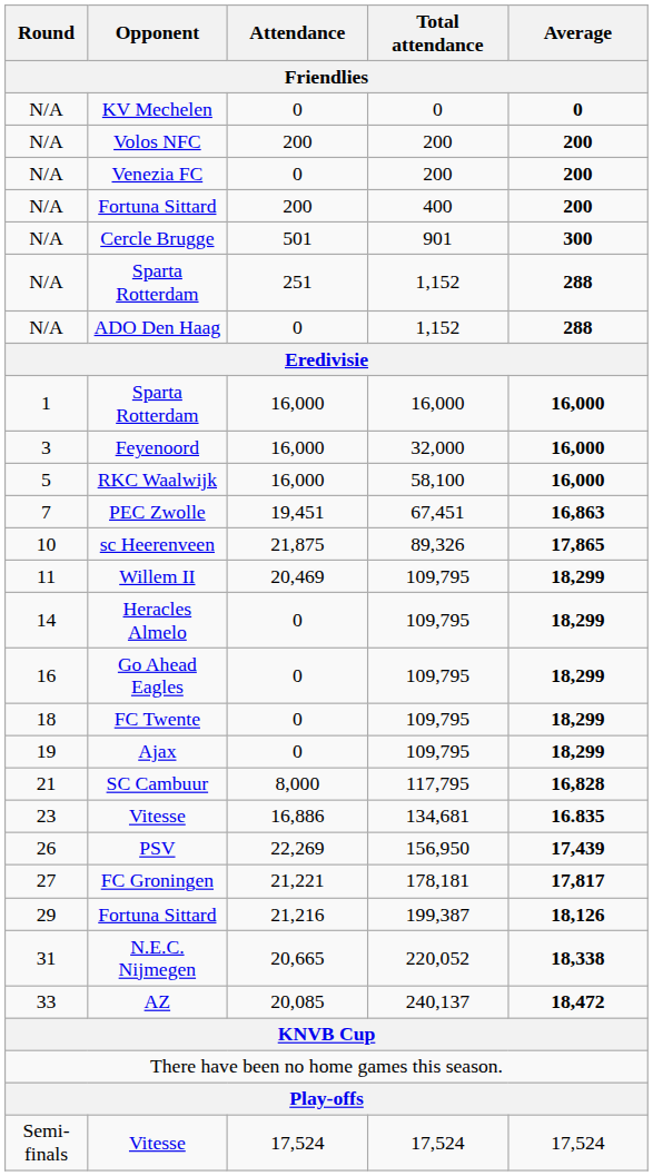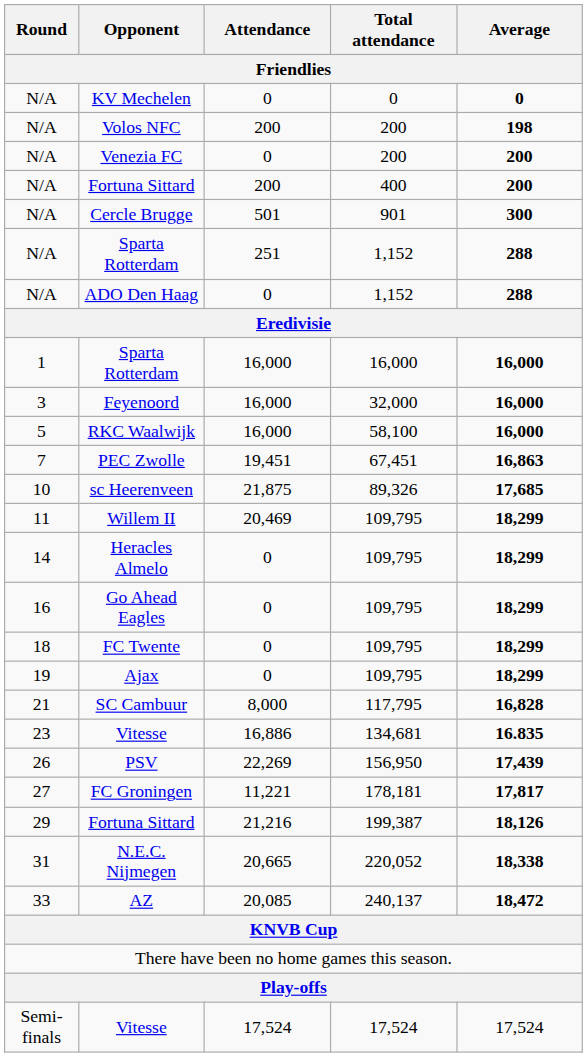 <table class="wikitable" style="text-align: center; font-size: 95%; width: 80%;">
 <tr>
 <th style="width: 10px;">Round</th>
 <th style="width: 80px;">Opponent</th>
 <th style="width: 80px;">Attendance</th>
 <th style="width: 80px;">Total attendance</th>
 <th style="width: 80px;">Average</th>
 </tr>
 <tr>
 <th colspan="5" align="center">Friendlies</th>
 </tr>
 <tr>
 <td align="center">N/A</td>
 <td align="center"> <a href='#'>KV Mechelen</a></td>
 <td align="center">0</td>
 <td align="center">0</td>
 <td align="center"><strong>0</strong></td>
 </tr>
 <tr>
 <td align="center">N/A</td>
 <td align="center"> <a href='#'>Volos NFC</a></td>
 <td align="center">200</td>
 <td align="center">200</td>
-<td align="center"><strong>200</strong></td>
+<td align="center"><strong>198</strong></td>
 </tr>
 <tr>
 <td align="center">N/A</td>
 <td align="center"> <a href='#'>Venezia FC</a></td>
 <td align="center">0</td>
 <td align="center">200</td>
 <td align="center"><strong>200</strong></td>
 </tr>
 <tr>
 <td align="center">N/A</td>
 <td align="center"> <a href='#'>Fortuna Sittard</a></td>
 <td align="center">200</td>
 <td align="center">400</td>
 <td align="center"><strong>200</strong></td>
 </tr>
 <tr>
 <td align="center">N/A</td>
 <td align="center"> <a href='#'>Cercle Brugge</a></td>
 <td align="center">501</td>
 <td align="center">901</td>
 <td align="center"><strong>300</strong></td>
 </tr>
 <tr>
 <td align="center">N/A</td>
 <td align="center"> <a href='#'>Sparta Rotterdam</a></td>
 <td align="center">251</td>
 <td align="center">1,152</td>
 <td align="center"><strong>288</strong></td>
 </tr>
 <tr>
 <td align="center">N/A</td>
 <td align="center"> <a href='#'>ADO Den Haag</a></td>
 <td align="center">0</td>
 <td align="center">1,152</td>
 <td align="center"><strong>288</strong></td>
 </tr>
 <tr>
 <th colspan="5" align="center"><a href='#'><strong>Eredivisie</strong></a></th>
 </tr>
 <tr>
 <td align="center">1</td>
 <td align="center"><a href='#'>Sparta Rotterdam</a></td>
 <td align="center">16,000</td>
 <td align="center">16,000</td>
 <td align="center"><strong>16,000</strong></td>
 </tr>
 <tr>
 <td align="center">3</td>
 <td align="center"><a href='#'>Feyenoord</a></td>
 <td align="center">16,000</td>
 <td align="center">32,000</td>
 <td align="center"><strong>16,000</strong></td>
 </tr>
 <tr>
 <td align="center">5</td>
 <td align="center"><a href='#'>RKC Waalwijk</a></td>
 <td align="center">16,000</td>
 <td align="center">58,100</td>
 <td align="center"><strong>16,000</strong></td>
 </tr>
 <tr>
 <td align="center">7</td>
 <td align="center"><a href='#'>PEC Zwolle</a></td>
 <td align="center">19,451</td>
 <td align="center">67,451</td>
 <td align="center"><strong>16,863</strong></td>
 </tr>
 <tr>
 <td align="center">10</td>
 <td align="center"><a href='#'>sc Heerenveen</a></td>
 <td align="center">21,875</td>
 <td align="center">89,326</td>
-<td align="center"><strong>17,865</strong></td>
+<td align="center"><strong>17,685</strong></td>
 </tr>
 <tr>
 <td align="center">11</td>
 <td align="center"><a href='#'>Willem II</a></td>
 <td align="center">20,469</td>
 <td align="center">109,795</td>
 <td align="center"><strong>18,299</strong></td>
 </tr>
 <tr>
 <td align="center">14</td>
 <td align="center"><a href='#'>Heracles Almelo</a></td>
 <td align="center">0</td>
 <td align="center">109,795</td>
 <td align="center"><strong>18,299</strong></td>
 </tr>
 <tr>
 <td align="center">16</td>
 <td align="center"><a href='#'>Go Ahead Eagles</a></td>
 <td align="center">0</td>
 <td align="center">109,795</td>
 <td align="center"><strong>18,299</strong></td>
 </tr>
 <tr>
 <td align="center">18</td>
 <td align="center"><a href='#'>FC Twente</a></td>
 <td align="center">0</td>
 <td align="center">109,795</td>
 <td align="center"><strong>18,299</strong></td>
 </tr>
 <tr>
 <td align="center">19</td>
 <td align="center"><a href='#'>Ajax</a></td>
 <td align="center">0</td>
 <td align="center">109,795</td>
 <td align="center"><strong>18,299</strong></td>
 </tr>
 <tr>
 <td align="center">21</td>
 <td align="center"><a href='#'>SC Cambuur</a></td>
 <td align="center">8,000</td>
 <td align="center">117,795</td>
 <td align="center"><strong>16,828</strong></td>
 </tr>
 <tr>
 <td align="center">23</td>
 <td align="center"><a href='#'>Vitesse</a></td>
 <td align="center">16,886</td>
 <td align="center">134,681</td>
 <td align="center"><strong>16.835</strong></td>
 </tr>
 <tr>
 <td align="center">26</td>
 <td align="center"><a href='#'>PSV</a></td>
 <td align="center">22,269</td>
 <td align="center">156,950</td>
 <td align="center"><strong>17,439</strong></td>
 </tr>
 <tr>
 <td align="center">27</td>
 <td align="center"><a href='#'>FC Groningen</a></td>
-<td align="center">21,221</td>
+<td align="center">11,221</td>
 <td align="center">178,181</td>
 <td align="center"><strong>17,817</strong></td>
 </tr>
 <tr>
 <td align="center">29</td>
 <td align="center"><a href='#'>Fortuna Sittard</a></td>
 <td align="center">21,216</td>
 <td align="center">199,387</td>
 <td align="center"><strong>18,126</strong></td>
 </tr>
 <tr>
 <td align="center">31</td>
 <td align="center"><a href='#'>N.E.C. Nijmegen</a></td>
 <td align="center">20,665</td>
 <td align="center">220,052</td>
 <td align="center"><strong>18,338</strong></td>
 </tr>
 <tr>
 <td align="center">33</td>
 <td align="center"><a href='#'>AZ</a></td>
 <td align="center">20,085</td>
 <td align="center">240,137</td>
 <td align="center"><strong>18,472</strong></td>
 </tr>
 <tr>
 <th colspan="5"><a href='#'><strong>KNVB Cup</strong></a></th>
 </tr>
 <tr>
 <td colspan="5">There have been no home games this season.</td>
 </tr>
 <tr>
 <th colspan="5"><a href='#'><strong>Play-offs</strong></a></th>
 </tr>
 <tr>
 <td align="center">Semi-finals</td>
 <td align="center"><a href='#'>Vitesse</a></td>
 <td align="center">17,524</td>
 <td align="center">17,524</td>
 <td align="center">17,524</td>
 </tr>
 </table>
